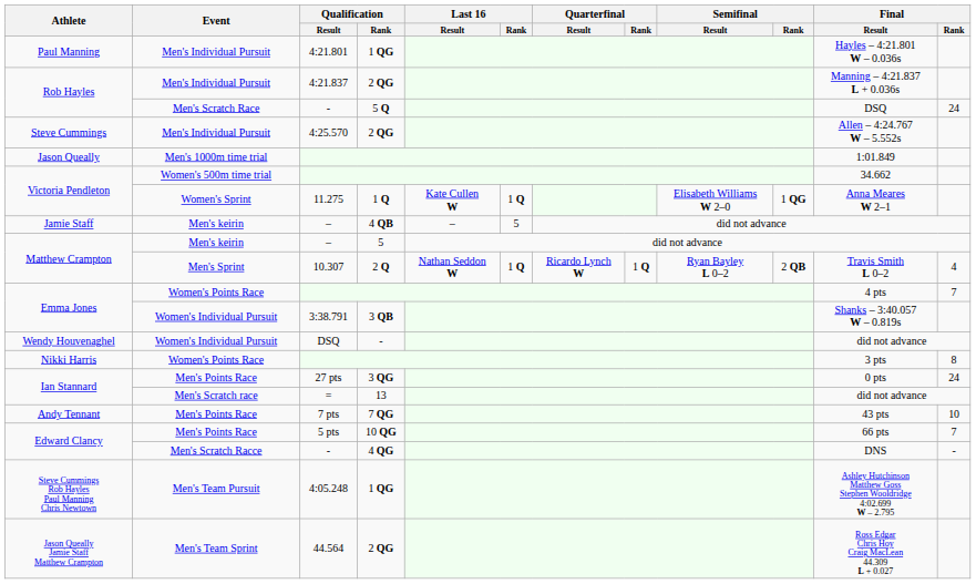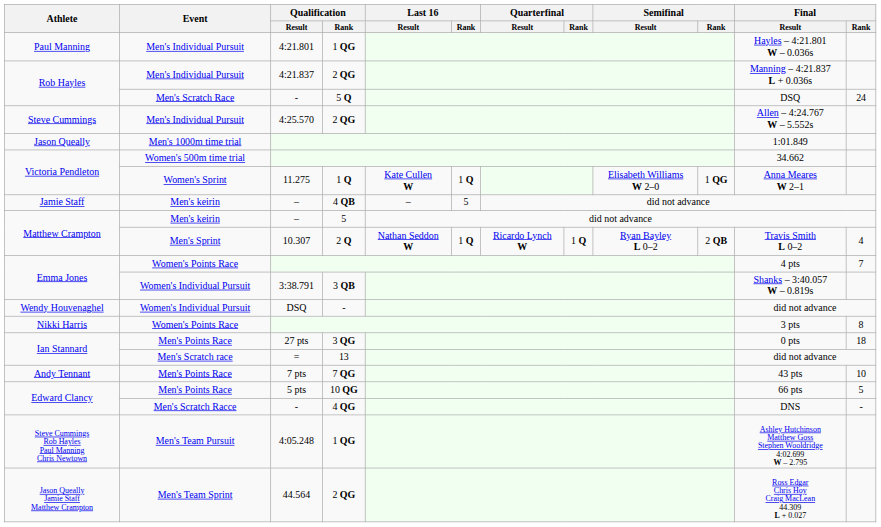 <table class=wikitable width="100%" style="font-size:90%">
 <tr>
 <th rowspan="2" align="center">Athlete</th>
 <th rowspan="2" align="center">Event</th>
 <th colspan="2" align="center">Qualification</th>
 <th colspan="2" align="center">Last 16</th>
 <th colspan="2" align="center">Quarterfinal</th>
 <th colspan="2" align="center">Semifinal</th>
 <th colspan="2" align="center">Final</th>
 </tr>
 <tr>
 <th align="center" style="font-size:80%">Result</th>
 <th align="center" style="font-size:80%">Rank</th>
 <th align="center" style="font-size:80%">Result</th>
 <th align="center" style="font-size:80%">Rank</th>
 <th align="center" style="font-size:80%">Result</th>
 <th align="center" style="font-size:80%">Rank</th>
 <th align="center" style="font-size:80%">Result</th>
 <th align="center" style="font-size:80%">Rank</th>
 <th align="center" style="font-size:80%">Result</th>
 <th align="center" style="font-size:80%">Rank</th>
 </tr>
 <tr>
 <td align="center"><a href='#'>Paul Manning</a></td>
 <td align="center"><a href='#'>Men's Individual Pursuit</a></td>
 <td align="center">4:21.801</td>
 <td align="center">1 <strong>QG</strong></td>
 <td align="center" colspan="6" bgcolor="honeydew"></td>
 <td align="center"> <a href='#'>Hayles</a> – 4:21.801<br><strong>W</strong> – 0.036s</td>
 <td align="center"></td>
 </tr>
 <tr>
 <td align="center" rowspan="2"><a href='#'>Rob Hayles</a></td>
 <td align="center"><a href='#'>Men's Individual Pursuit</a></td>
 <td align="center">4:21.837</td>
 <td align="center">2 <strong>QG</strong></td>
 <td align="center" colspan="6" bgcolor="honeydew"></td>
 <td align="center"> <a href='#'>Manning</a> – 4:21.837<br><strong>L</strong> + 0.036s</td>
 <td align="center"></td>
 </tr>
 <tr>
 <td align="center"><a href='#'>Men's Scratch Race</a></td>
 <td align="center">-</td>
 <td align="center">5 <strong>Q</strong></td>
 <td align="center" colspan="6" bgcolor="honeydew"></td>
 <td align="center">DSQ</td>
 <td align="center">24</td>
 </tr>
 <tr>
 <td align="center"><a href='#'>Steve Cummings</a></td>
 <td align="center"><a href='#'>Men's Individual Pursuit</a></td>
 <td align="center">4:25.570</td>
 <td align="center">2 <strong>QG</strong></td>
 <td align="center" colspan="6" bgcolor="honeydew"></td>
 <td align="center"> <a href='#'>Allen</a> – 4:24.767<br><strong>W</strong> – 5.552s</td>
 <td align="center"></td>
 </tr>
 <tr>
 <td align="center"><a href='#'>Jason Queally</a></td>
 <td align="center"><a href='#'>Men's 1000m time trial</a></td>
 <td align="center" colspan="8" bgcolor="honeydew"></td>
 <td align="center">1:01.849</td>
 <td align="center"></td>
 </tr>
 <tr>
 <td align="center" rowspan="2"><a href='#'>Victoria Pendleton</a></td>
 <td align="center"><a href='#'>Women's 500m time trial</a></td>
 <td align="center" colspan="8" bgcolor="honeydew"></td>
 <td align="center">34.662</td>
 <td align="center"></td>
 </tr>
 <tr>
 <td align="center"><a href='#'>Women's Sprint</a></td>
 <td align="center">11.275</td>
 <td align="center">1 <strong>Q</strong></td>
 <td align="center"> <a href='#'>Kate Cullen</a><br><strong>W</strong></td>
 <td align="center">1 <strong>Q</strong></td>
 <td align="center" colspan="2" bgcolor="honeydew"></td>
 <td align="center"> <a href='#'>Elisabeth Williams</a><br><strong>W</strong> 2–0</td>
 <td align="center">1 <strong>QG</strong></td>
 <td align="center"> <a href='#'>Anna Meares</a><br><strong>W</strong> 2–1<br></td>
 <td align="center"></td>
 </tr>
 <tr>
 <td align="center"><a href='#'>Jamie Staff</a></td>
 <td align="center"><a href='#'>Men's keirin</a></td>
 <td align="center">–</td>
 <td align="center">4 <strong>QB</strong></td>
 <td align="center">–</td>
 <td align="center">5</td>
 <td align="center" colspan="6">did not advance</td>
 </tr>
 <tr>
 <td align="center" rowspan="2"><a href='#'>Matthew Crampton</a></td>
 <td align="center"><a href='#'>Men's keirin</a></td>
 <td align="center">–</td>
 <td align="center">5</td>
 <td align="center" colspan="8">did not advance</td>
 </tr>
 <tr>
 <td align="center"><a href='#'>Men's Sprint</a></td>
 <td align="center">10.307</td>
 <td align="center">2 <strong>Q</strong></td>
 <td align="center"> <a href='#'>Nathan Seddon</a><br><strong>W</strong></td>
 <td align="center">1 <strong>Q</strong></td>
 <td align="center"> <a href='#'>Ricardo Lynch</a><br><strong>W</strong></td>
 <td align="center">1 <strong>Q</strong></td>
 <td align="center"> <a href='#'>Ryan Bayley</a><br><strong>L</strong> 0–2</td>
 <td align="center">2 <strong>QB</strong></td>
 <td align="center"> <a href='#'>Travis Smith</a><br><strong>L</strong> 0–2<br></td>
 <td align="center">4</td>
 </tr>
 <tr>
 <td align="center" rowspan="2"><a href='#'>Emma Jones</a></td>
 <td align="center"><a href='#'>Women's Points Race</a></td>
 <td align="center" colspan="8" bgcolor="honeydew"></td>
 <td align="center">4 pts</td>
 <td align="center">7</td>
 </tr>
 <tr>
 <td align="center"><a href='#'>Women's Individual Pursuit</a></td>
 <td align="center">3:38.791</td>
 <td align="center">3 <strong>QB</strong></td>
 <td align="center" colspan="6" bgcolor="honeydew"></td>
 <td align="center"> <a href='#'>Shanks</a> – 3:40.057<br><strong>W</strong> – 0.819s</td>
 <td align="center"></td>
 </tr>
 <tr>
 <td align="center"><a href='#'>Wendy Houvenaghel</a></td>
 <td align="center"><a href='#'>Women's Individual Pursuit</a></td>
 <td align="center">DSQ</td>
 <td align="center">-</td>
 <td align="center" colspan="6" bgcolor="honeydew"></td>
 <td align="center" colspan="2">did not advance</td>
 </tr>
 <tr>
 <td align="center"><a href='#'>Nikki Harris</a></td>
 <td align="center"><a href='#'>Women's Points Race</a></td>
 <td align="center" colspan="8" bgcolor="honeydew"></td>
 <td align="center">3 pts</td>
 <td align="center">8</td>
 </tr>
 <tr>
 <td align="center" rowspan="2"><a href='#'>Ian Stannard</a></td>
 <td align="center"><a href='#'>Men's Points Race</a></td>
 <td align="center">27 pts</td>
 <td align="center">3 <strong>QG</strong></td>
 <td align="center" colspan="6" bgcolor="honeydew"></td>
 <td align="center">0 pts</td>
-<td align="center">24</td>
+<td align="center">18</td>
 </tr>
 <tr>
 <td align="center"><a href='#'>Men's Scratch race</a></td>
 <td align="center">=</td>
 <td align="center">13</td>
 <td align="center" colspan="6" bgcolor="honeydew"></td>
 <td align="center" colspan="2">did not advance</td>
 </tr>
 <tr>
 <td align="center"><a href='#'>Andy Tennant</a></td>
 <td align="center"><a href='#'>Men's Points Race</a></td>
 <td align="center">7 pts</td>
 <td align="center">7 <strong>QG</strong></td>
 <td align="center" colspan="6" bgcolor="honeydew"></td>
 <td align="center">43 pts</td>
 <td align="center">10</td>
 </tr>
 <tr>
 <td align="center" rowspan="2"><a href='#'>Edward Clancy</a></td>
 <td align="center"><a href='#'>Men's Points Race</a></td>
 <td align="center">5 pts</td>
 <td align="center">10 <strong>QG</strong></td>
 <td align="center" colspan="6" bgcolor="honeydew"></td>
 <td align="center">66 pts</td>
-<td align="center">7</td>
+<td align="center">5</td>
 </tr>
 <tr>
 <td align="center"><a href='#'>Men's Scratch Racce</a></td>
 <td align="center">-</td>
 <td align="center">4 <strong>QG</strong></td>
 <td align="center" colspan="6" bgcolor="honeydew"></td>
 <td align="center">DNS</td>
 <td align="center">-</td>
 </tr>
 <tr>
 <td align="center" style="font-size:80%"><br><a href='#'>Steve Cummings</a><br><a href='#'>Rob Hayles</a><br><a href='#'>Paul Manning</a><br><a href='#'>Chris Newtown</a></td>
 <td align="center"><a href='#'>Men's Team Pursuit</a></td>
 <td align="center">4:05.248</td>
 <td align="center">1 <strong>QG</strong></td>
 <td align="center" colspan="6" bgcolor="honeydew"></td>
 <td align="center" style="font-size:80%"><br><a href='#'>Ashley Hutchinson</a><br><a href='#'>Matthew Goss</a><br><a href='#'>Stephen Wooldridge</a><br> 4:02.699<br><strong>W</strong> – 2.795</td>
 <td align="center"></td>
 </tr>
 <tr>
 <td align="center" style="font-size:80%"><br><a href='#'>Jason Queally</a><br><a href='#'>Jamie Staff</a><br><a href='#'>Matthew Crampton</a></td>
 <td align="center"><a href='#'>Men's Team Sprint</a></td>
 <td align="center">44.564</td>
 <td align="center">2 <strong>QG</strong></td>
 <td align="center" colspan="6" bgcolor="honeydew"></td>
 <td align="center" style="font-size:80%"><br><a href='#'>Ross Edgar</a><br><a href='#'>Chris Hoy</a><br><a href='#'>Craig MacLean</a><br> 44.309<br><strong>L</strong>  + 0.027</td>
 <td align="center"></td>
 </tr>
 </table>
